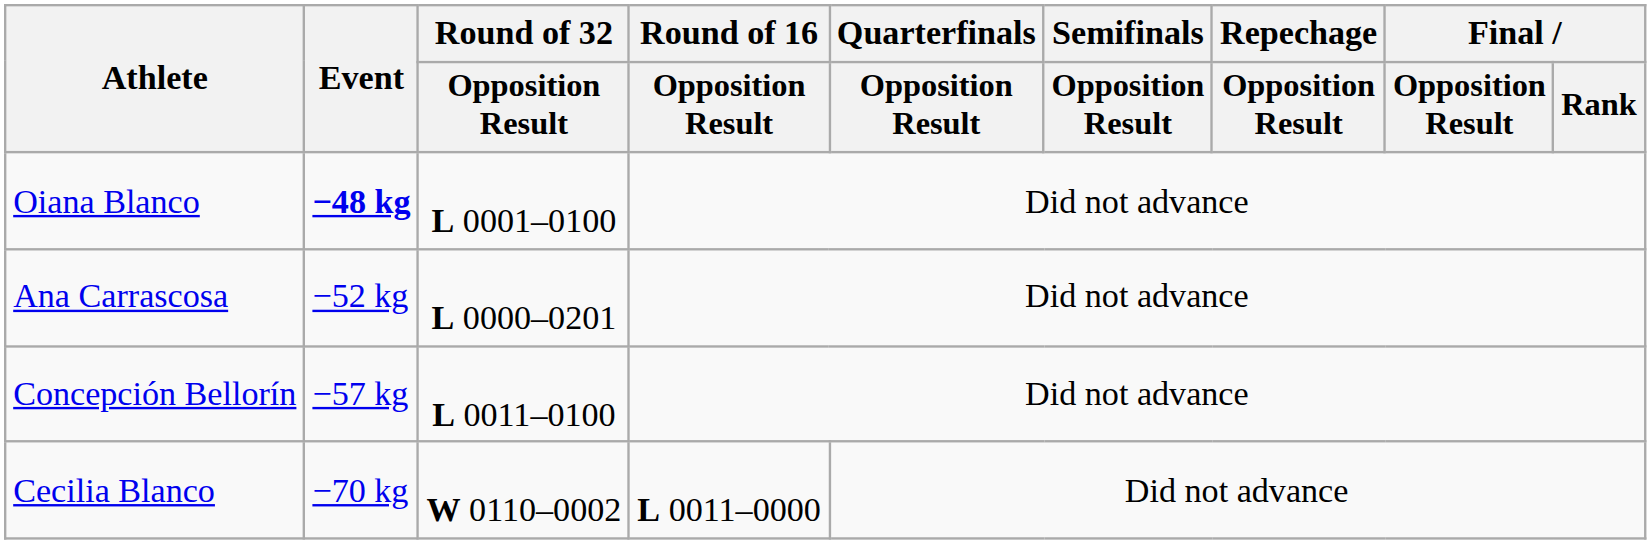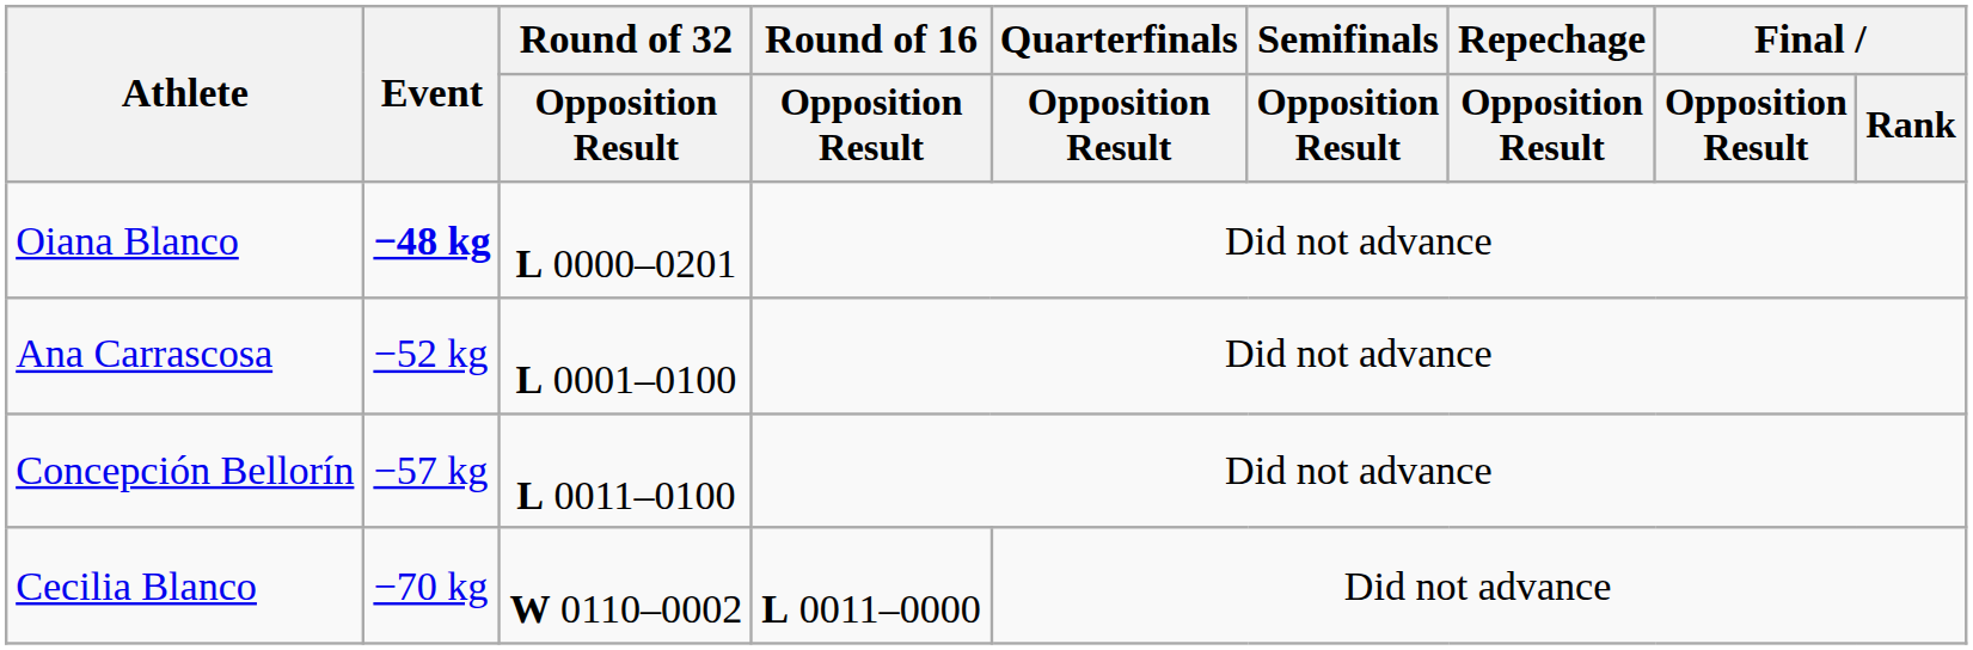 <table class="wikitable" style="font-size:90%">
 <tr>
 <th rowspan=2>Athlete</th>
 <th rowspan=2>Event</th>
 <th>Round of 32</th>
 <th>Round of 16</th>
 <th>Quarterfinals</th>
 <th>Semifinals</th>
 <th>Repechage</th>
 <th colspan=2>Final / </th>
 </tr>
 <tr style="font-size:95%">
 <th>Opposition<br>Result</th>
 <th>Opposition<br>Result</th>
 <th>Opposition<br>Result</th>
 <th>Opposition<br>Result</th>
 <th>Opposition<br>Result</th>
 <th>Opposition<br>Result</th>
 <th>Rank</th>
 </tr>
 <tr align=center>
 <td align=left><a href='#'>Oiana Blanco</a></td>
 <td align=left><strong><a href='#'>−48 kg</a></strong></td>
-<td><br><strong>L</strong> 0001–0100</td>
+<td><br><strong>L</strong> 0000–0201</td>
 <td colspan=6>Did not advance</td>
 </tr>
 <tr align=center>
 <td align=left><a href='#'>Ana Carrascosa</a></td>
 <td align=left><a href='#'>−52 kg</a></td>
-<td><br><strong>L</strong> 0000–0201</td>
+<td><br><strong>L</strong> 0001–0100</td>
 <td colspan=6>Did not advance</td>
 </tr>
 <tr align=center>
 <td align=left><a href='#'>Concepción Bellorín</a></td>
 <td align=left><a href='#'>−57 kg</a></td>
 <td><br><strong>L</strong> 0011–0100</td>
 <td colspan=6>Did not advance</td>
 </tr>
 <tr align=center>
 <td align=left><a href='#'>Cecilia Blanco</a></td>
 <td align=left><a href='#'>−70 kg</a></td>
 <td><br><strong>W</strong> 0110–0002</td>
 <td><br><strong>L</strong> 0011–0000</td>
 <td colspan=5>Did not advance</td>
 </tr>
 </table>
